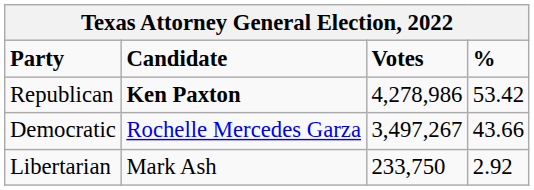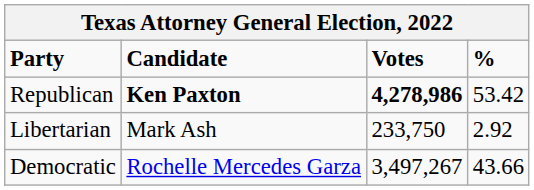 <table class="wikitable">
 <tr>
 <th colspan="4">Texas Attorney General Election, 2022</th>
 </tr>
 <tr>
 <td><strong>Party</strong></td>
 <td><strong>Candidate</strong></td>
 <td><strong>Votes</strong></td>
 <td><strong>%</strong></td>
 </tr>
 <tr>
 <td>Republican</td>
 <td><strong>Ken Paxton</strong></td>
-<td>4,278,986</td>
+<td><strong>4,278,986</strong></td>
 <td>53.42</td>
+</tr>
+<tr>
+<td>Libertarian</td>
+<td>Mark Ash</td>
+<td>233,750</td>
+<td>2.92</td>
 </tr>
 <tr>
 <td>Democratic</td>
 <td><a href='#'>Rochelle Mercedes Garza</a></td>
 <td>3,497,267</td>
 <td>43.66</td>
 </tr>
-<tr>
-<td>Libertarian</td>
-<td>Mark Ash</td>
-<td>233,750</td>
-<td>2.92</td>
-</tr>
 </table>
